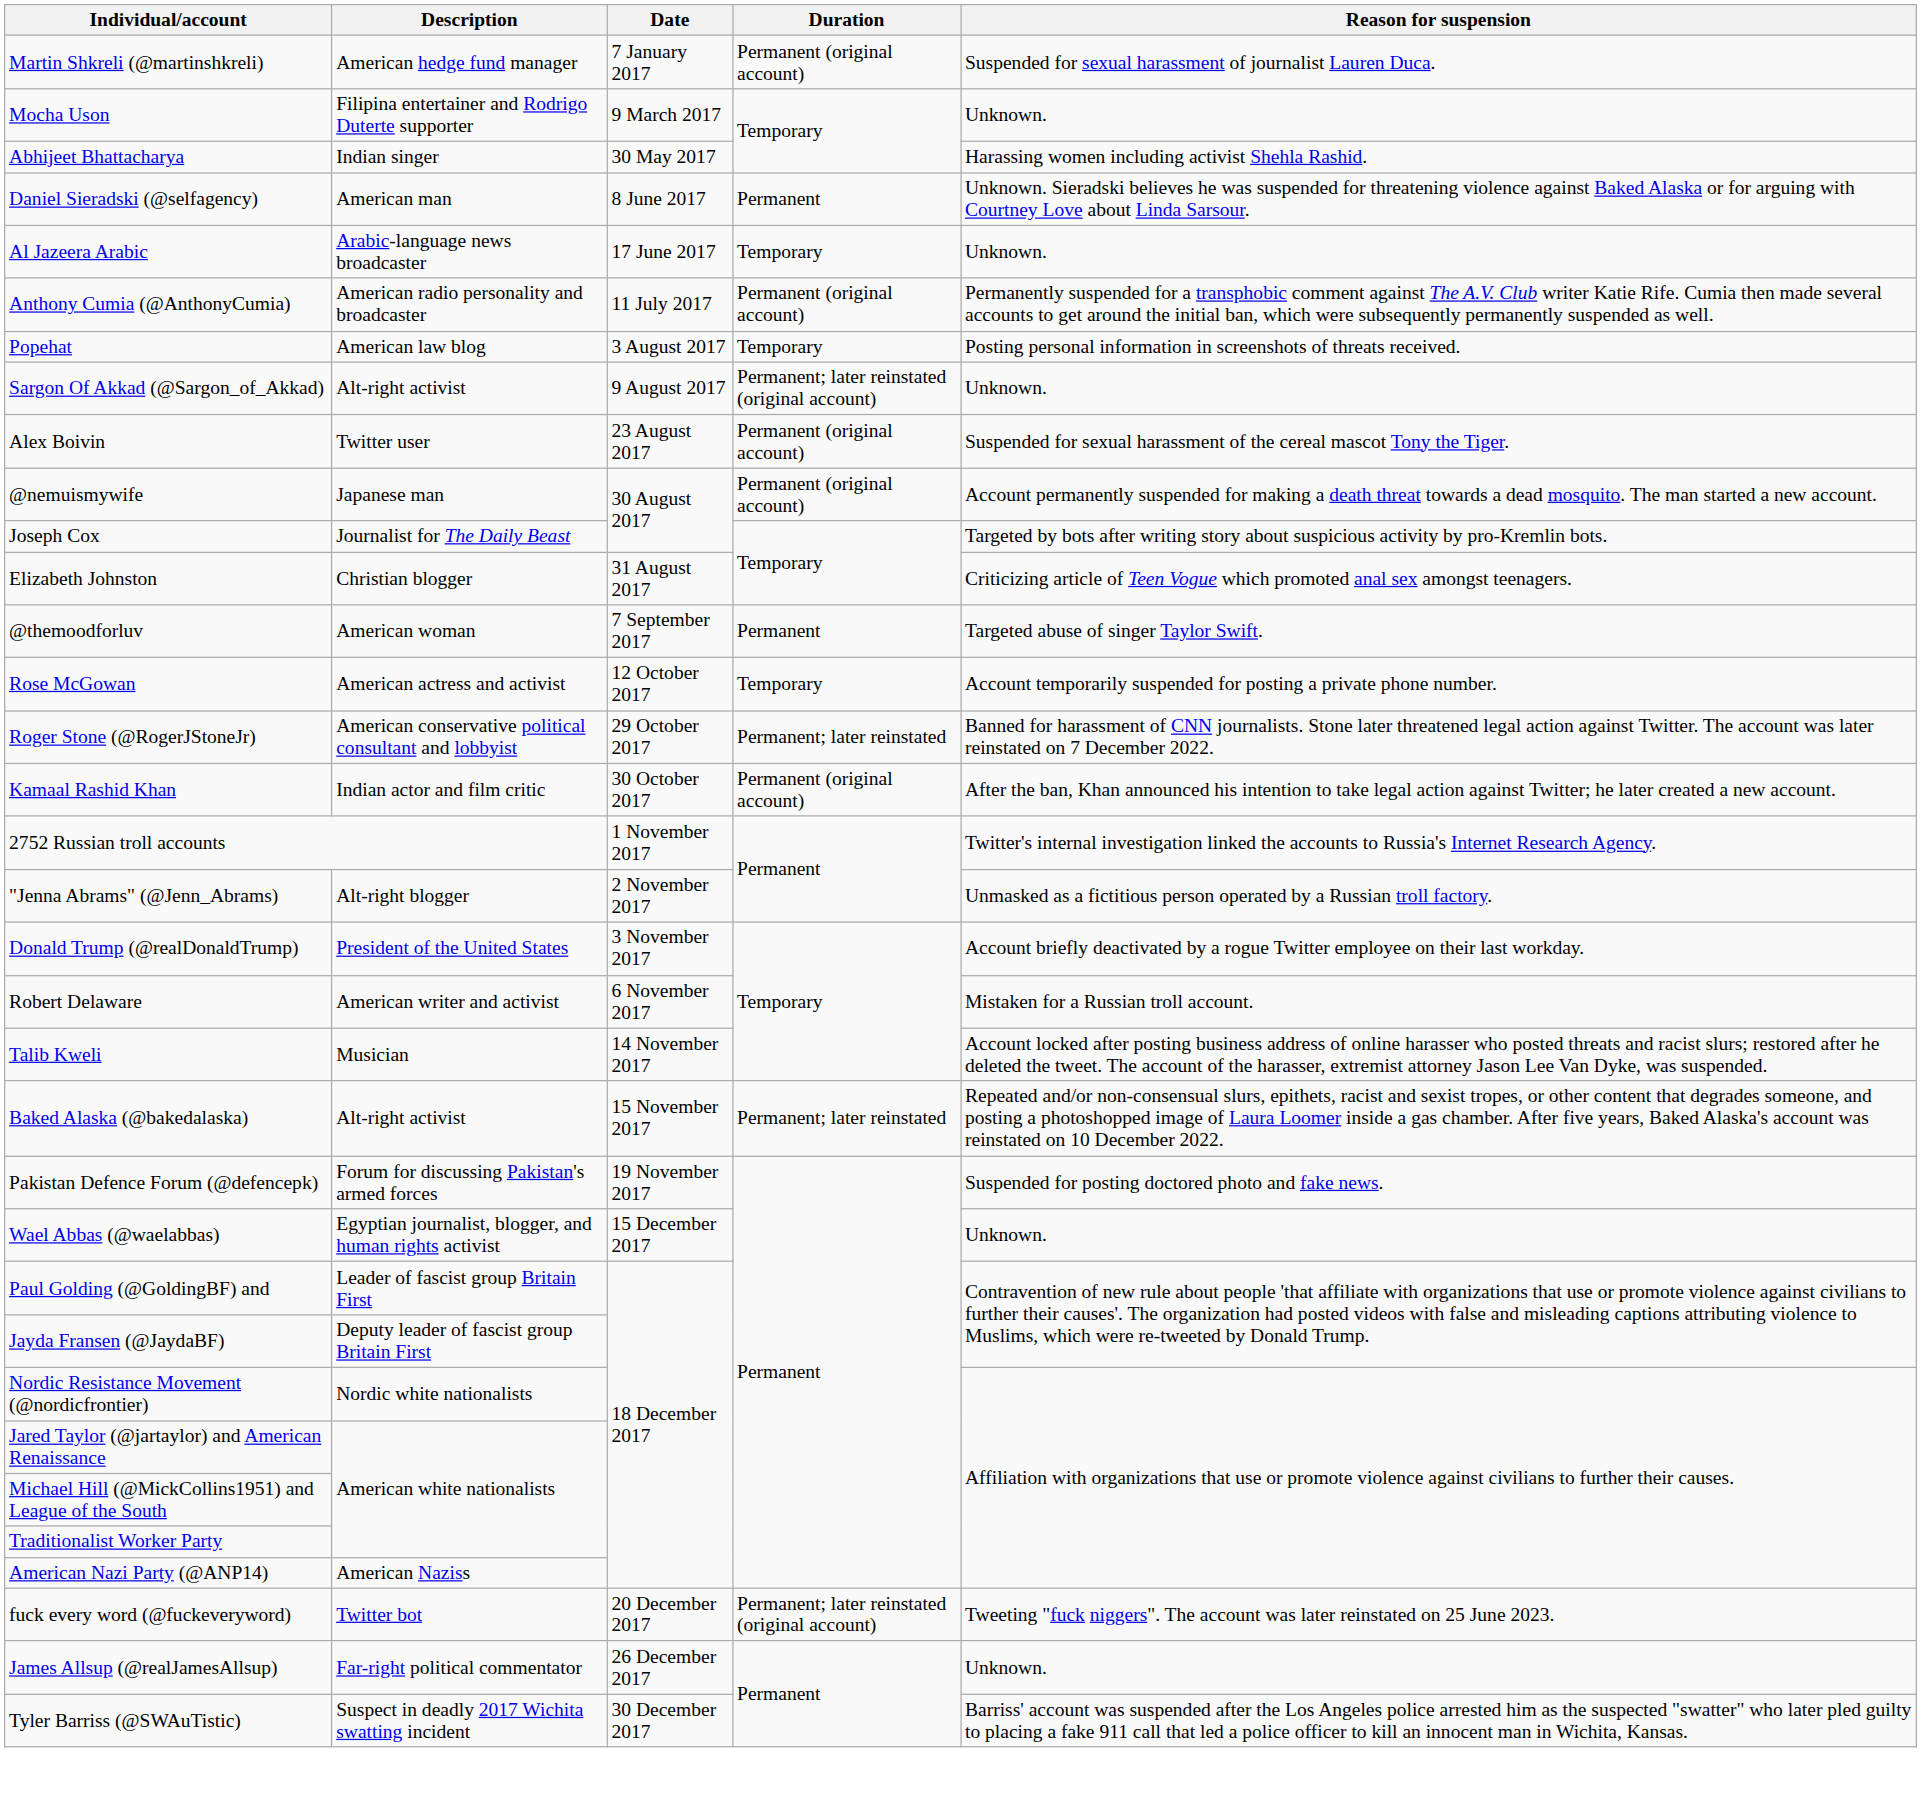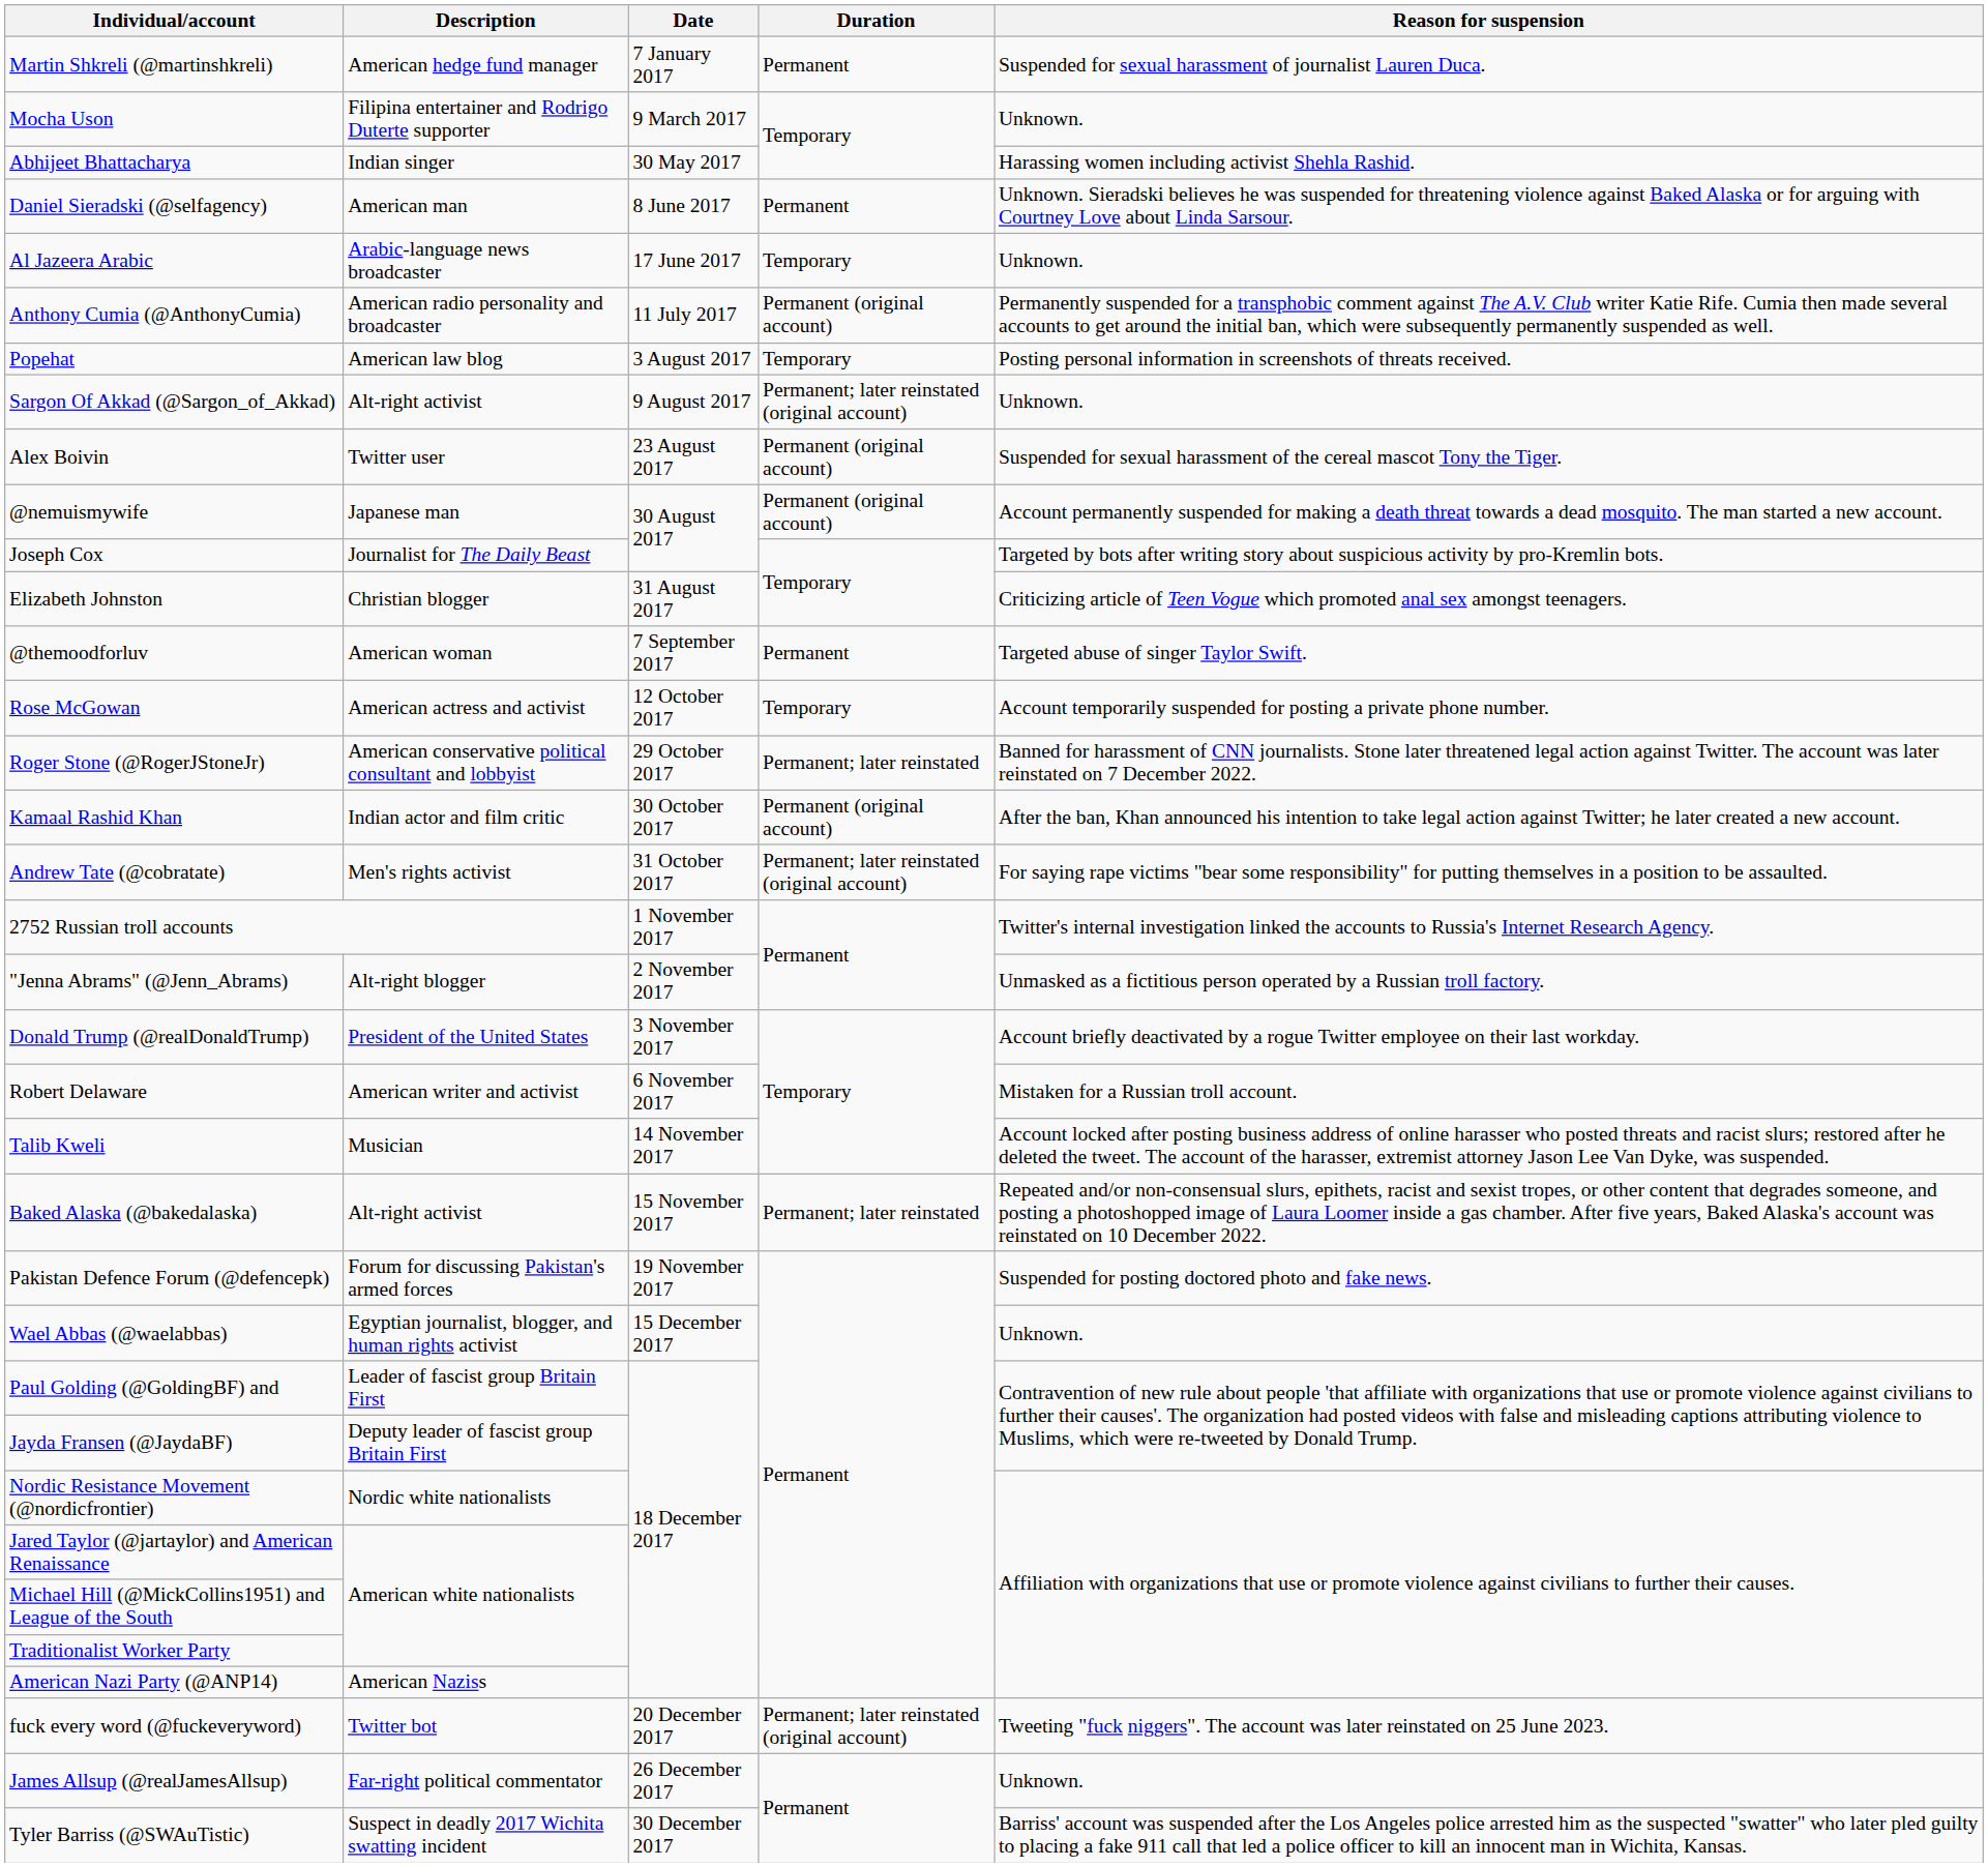 <table class="wikitable sortable sticky-header">
 <tr>
 <th>Individual/account</th>
 <th>Description</th>
 <th>Date</th>
 <th>Duration</th>
 <th style=width:50%>Reason for suspension</th>
 </tr>
 <tr>
 <td><a href='#'>Martin Shkreli</a> (@martinshkreli)</td>
 <td>American <a href='#'>hedge fund</a> manager</td>
 <td>7 January 2017</td>
-<td>Permanent (original account)</td>
+<td>Permanent</td>
 <td>Suspended for <a href='#'>sexual harassment</a> of journalist <a href='#'>Lauren Duca</a>.</td>
 </tr>
 <tr>
 <td><a href='#'>Mocha Uson</a></td>
 <td>Filipina entertainer and <a href='#'>Rodrigo Duterte</a> supporter</td>
 <td>9 March 2017</td>
 <td rowspan="2">Temporary</td>
 <td>Unknown.</td>
 </tr>
 <tr>
 <td><a href='#'>Abhijeet Bhattacharya</a></td>
 <td>Indian singer</td>
 <td>30 May 2017</td>
 <td>Harassing women including activist <a href='#'>Shehla Rashid</a>.</td>
 </tr>
 <tr>
 <td><a href='#'>Daniel Sieradski</a> (@selfagency)</td>
 <td>American man</td>
 <td>8 June 2017</td>
 <td>Permanent</td>
 <td>Unknown. Sieradski believes he was suspended for threatening violence against <a href='#'>Baked Alaska</a> or for arguing with <a href='#'>Courtney Love</a> about <a href='#'>Linda Sarsour</a>.</td>
 </tr>
 <tr>
 <td><a href='#'>Al Jazeera Arabic</a></td>
 <td><a href='#'>Arabic</a>-language news broadcaster</td>
 <td>17 June 2017</td>
 <td>Temporary</td>
 <td>Unknown.</td>
 </tr>
 <tr>
 <td><a href='#'>Anthony Cumia</a> (@AnthonyCumia)</td>
 <td>American radio personality and broadcaster</td>
 <td>11 July 2017</td>
 <td>Permanent (original account)</td>
 <td>Permanently suspended for a <a href='#'>transphobic</a> comment against <em><a href='#'>The A.V. Club</a></em> writer Katie Rife. Cumia then made several accounts to get around the initial ban, which were subsequently permanently suspended as well.</td>
 </tr>
 <tr>
 <td><a href='#'>Popehat</a></td>
 <td>American law blog</td>
 <td>3 August 2017</td>
 <td>Temporary</td>
 <td>Posting personal information in screenshots of threats received.</td>
 </tr>
 <tr>
 <td><a href='#'>Sargon Of Akkad</a> (@Sargon_of_Akkad)</td>
 <td>Alt-right activist</td>
 <td>9 August 2017</td>
 <td>Permanent; later reinstated (original account)</td>
 <td>Unknown.</td>
 </tr>
 <tr>
 <td>Alex Boivin</td>
 <td>Twitter user</td>
 <td>23 August 2017</td>
 <td>Permanent (original account)</td>
 <td>Suspended for sexual harassment of the cereal mascot <a href='#'>Tony the Tiger</a>.</td>
 </tr>
 <tr>
 <td>@nemuismywife</td>
 <td>Japanese man</td>
 <td rowspan=2>30 August 2017</td>
 <td>Permanent (original account)</td>
 <td>Account permanently suspended for making a <a href='#'>death threat</a> towards a dead <a href='#'>mosquito</a>. The man started a new account.</td>
 </tr>
 <tr>
 <td>Joseph Cox</td>
 <td>Journalist for <em><a href='#'>The Daily Beast</a></em></td>
 <td rowspan="2">Temporary</td>
 <td>Targeted by bots after writing story about suspicious activity by pro-Kremlin bots.</td>
 </tr>
 <tr>
 <td>Elizabeth Johnston</td>
 <td>Christian blogger</td>
 <td>31 August 2017</td>
 <td>Criticizing article of <em><a href='#'>Teen Vogue</a></em> which promoted <a href='#'>anal sex</a> amongst teenagers.</td>
 </tr>
 <tr>
 <td>@themoodforluv</td>
 <td>American woman</td>
 <td>7 September 2017</td>
 <td>Permanent</td>
 <td>Targeted abuse of singer <a href='#'>Taylor Swift</a>.</td>
 </tr>
 <tr>
 <td><a href='#'>Rose McGowan</a></td>
 <td>American actress and activist</td>
 <td>12 October 2017</td>
 <td>Temporary</td>
 <td>Account temporarily suspended for posting a private phone number.</td>
 </tr>
 <tr>
 <td><a href='#'>Roger Stone</a> (@RogerJStoneJr)</td>
 <td>American conservative <a href='#'>political consultant</a> and <a href='#'>lobbyist</a></td>
 <td>29 October 2017</td>
 <td>Permanent; later reinstated</td>
 <td>Banned for harassment of <a href='#'>CNN</a> journalists. Stone later threatened legal action against Twitter. The account was later reinstated on 7 December 2022.</td>
 </tr>
 <tr>
 <td><a href='#'>Kamaal Rashid Khan</a></td>
 <td>Indian actor and film critic</td>
 <td>30 October 2017</td>
 <td>Permanent (original account)</td>
 <td>After the ban, Khan announced his intention to take legal action against Twitter; he later created a new account.</td>
 </tr>
 <tr>
+<td><a href='#'>Andrew Tate</a> (@cobratate)</td>
+<td>Men's rights activist</td>
+<td>31 October 2017</td>
+<td>Permanent; later reinstated (original account)</td>
+<td>For saying rape victims "bear some responsibility" for putting themselves in a position to be assaulted.</td>
+</tr>
+<tr>
 <td colspan=2>2752 Russian troll accounts</td>
 <td>1 November 2017</td>
 <td rowspan="2">Permanent</td>
 <td>Twitter's internal investigation linked the accounts to Russia's <a href='#'>Internet Research Agency</a>.</td>
 </tr>
 <tr>
 <td>"Jenna Abrams" (@Jenn_Abrams)</td>
 <td>Alt-right blogger</td>
 <td>2 November 2017</td>
 <td>Unmasked as a fictitious person operated by a Russian <a href='#'>troll factory</a>.</td>
 </tr>
 <tr>
 <td><a href='#'>Donald Trump</a> (@realDonaldTrump)</td>
 <td><a href='#'>President of the United States</a></td>
 <td>3 November 2017</td>
 <td rowspan="3">Temporary</td>
 <td>Account briefly deactivated by a rogue Twitter employee on their last workday.</td>
 </tr>
 <tr>
 <td>Robert Delaware</td>
 <td>American writer and activist</td>
 <td>6 November 2017</td>
 <td>Mistaken for a Russian troll account.</td>
 </tr>
 <tr>
 <td><a href='#'>Talib Kweli</a></td>
 <td>Musician</td>
 <td>14 November 2017</td>
 <td>Account locked after posting business address of online harasser who posted threats and racist slurs; restored after he deleted the tweet. The account of the harasser, extremist attorney Jason Lee Van Dyke, was suspended.</td>
 </tr>
 <tr>
 <td><a href='#'>Baked Alaska</a> (@bakedalaska)</td>
 <td>Alt-right activist</td>
 <td>15 November 2017</td>
 <td>Permanent; later reinstated</td>
 <td>Repeated and/or non-consensual slurs, epithets, racist and sexist tropes, or other content that degrades someone, and posting a photoshopped image of <a href='#'>Laura Loomer</a> inside a gas chamber. After five years, Baked Alaska's account was reinstated on 10 December 2022.</td>
 </tr>
 <tr>
 <td>Pakistan Defence Forum (@defencepk)</td>
 <td>Forum for discussing <a href='#'>Pakistan</a>'s armed forces</td>
 <td>19 November 2017</td>
 <td rowspan="9">Permanent</td>
 <td>Suspended for posting doctored photo and <a href='#'>fake news</a>.</td>
 </tr>
 <tr>
 <td><a href='#'>Wael Abbas</a> (@waelabbas)</td>
 <td>Egyptian journalist, blogger, and <a href='#'>human rights</a> activist</td>
 <td>15 December 2017</td>
 <td>Unknown.</td>
 </tr>
 <tr>
 <td><a href='#'>Paul Golding</a> (@GoldingBF) and</td>
 <td>Leader of fascist group <a href='#'>Britain First</a></td>
 <td rowspan=7>18 December 2017</td>
 <td rowspan=2>Contravention of new rule about people 'that affiliate with organizations that use or promote violence against civilians to further their causes'. The organization had posted videos with false and misleading captions attributing violence to Muslims, which were re-tweeted by Donald Trump.</td>
 </tr>
 <tr>
 <td><a href='#'>Jayda Fransen</a> (@JaydaBF)</td>
 <td>Deputy leader of fascist group <a href='#'>Britain First</a></td>
 </tr>
 <tr>
 <td><a href='#'>Nordic Resistance Movement</a> (@nordicfrontier)</td>
 <td>Nordic white nationalists</td>
 <td rowspan=5>Affiliation with organizations that use or promote violence against civilians to further their causes.</td>
 </tr>
 <tr>
 <td><a href='#'>Jared Taylor</a> (@jartaylor) and <a href='#'>American Renaissance</a></td>
 <td rowspan=3>American white nationalists</td>
 </tr>
 <tr>
 <td><a href='#'>Michael Hill</a> (@MickCollins1951) and <a href='#'>League of the South</a></td>
 </tr>
 <tr>
 <td><a href='#'>Traditionalist Worker Party</a></td>
 </tr>
 <tr>
 <td><a href='#'>American Nazi Party</a> (@ANP14)</td>
 <td>American <a href='#'>Nazis</a>s</td>
 </tr>
 <tr>
 <td>fuck every word (@fuckeveryword)</td>
 <td><a href='#'>Twitter bot</a></td>
 <td>20 December 2017</td>
 <td>Permanent; later reinstated (original account)</td>
 <td>Tweeting "<a href='#'>fuck</a> <a href='#'>niggers</a>". The account was later reinstated on 25 June 2023.</td>
 </tr>
 <tr>
 <td><a href='#'>James Allsup</a> (@realJamesAllsup)</td>
 <td><a href='#'>Far-right</a> political commentator</td>
 <td>26 December 2017</td>
 <td rowspan="2">Permanent</td>
 <td>Unknown.</td>
 </tr>
 <tr>
 <td>Tyler Barriss (@SWAuTistic)</td>
 <td>Suspect in deadly <a href='#'>2017 Wichita swatting</a> incident</td>
 <td>30 December 2017</td>
 <td>Barriss' account was suspended after the Los Angeles police arrested him as the suspected "swatter" who later pled guilty to placing a fake 911 call that led a police officer to kill an innocent man in Wichita, Kansas.</td>
 </tr>
 </table>
